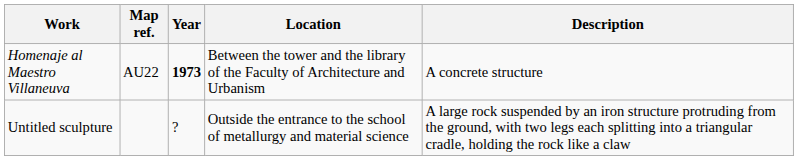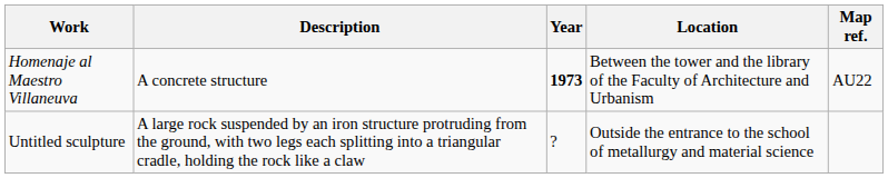 <table class="wikitable mw-collapsible">
 <tr>
 <th>Work</th>
-<th>Map ref.</th>
+<th>Description</th>
 <th>Year</th>
 <th>Location</th>
-<th>Description</th>
+<th>Map ref.</th>
 </tr>
 <tr>
 <td><em>Homenaje al Maestro Villaneuva</em></td>
-<td>AU22</td>
+<td>A concrete structure</td>
 <td><strong>1973</strong></td>
 <td>Between the tower and the library of the Faculty of Architecture and Urbanism</td>
-<td>A concrete structure</td>
+<td>AU22</td>
 </tr>
 <tr>
 <td>Untitled sculpture</td>
-<td></td>
+<td>A large rock suspended by an iron structure protruding from the ground, with two legs each splitting into a triangular cradle, holding the rock like a claw</td>
 <td>?</td>
 <td>Outside the entrance to the school of metallurgy and material science</td>
-<td>A large rock suspended by an iron structure protruding from the ground, with two legs each splitting into a triangular cradle, holding the rock like a claw</td>
+<td></td>
 </tr>
 </table>
